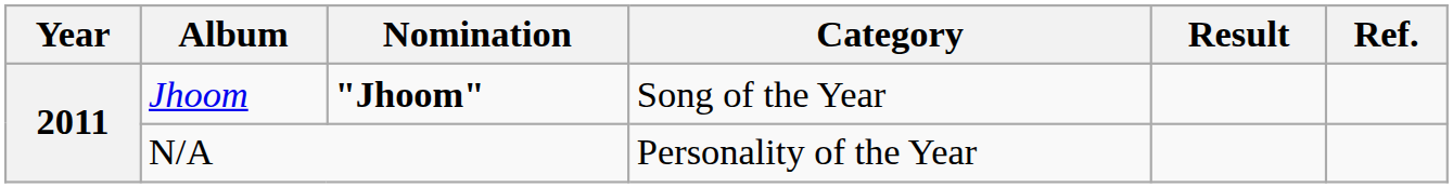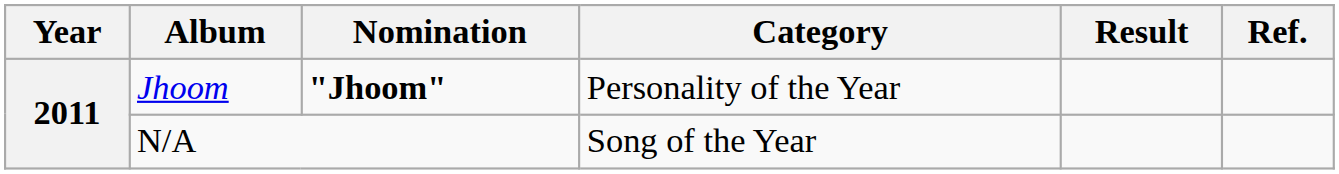 <table class="wikitable plainrowheaders" width="70%" "textcolor:#000;">
 <tr>
 <th>Year</th>
 <th>Album</th>
 <th>Nomination</th>
 <th>Category</th>
 <th>Result</th>
 <th>Ref.</th>
 </tr>
 <tr>
 <th rowspan="2">2011</th>
 <td><em><a href='#'>Jhoom</a></em></td>
 <td><strong>"Jhoom"</strong></td>
-<td>Song of the Year</td>
+<td>Personality of the Year</td>
 <td></td>
 <td></td>
 </tr>
 <tr>
 <td colspan="2">N/A</td>
-<td>Personality of the Year</td>
+<td>Song of the Year</td>
 <td></td>
 <td></td>
 </tr>
 </table>
